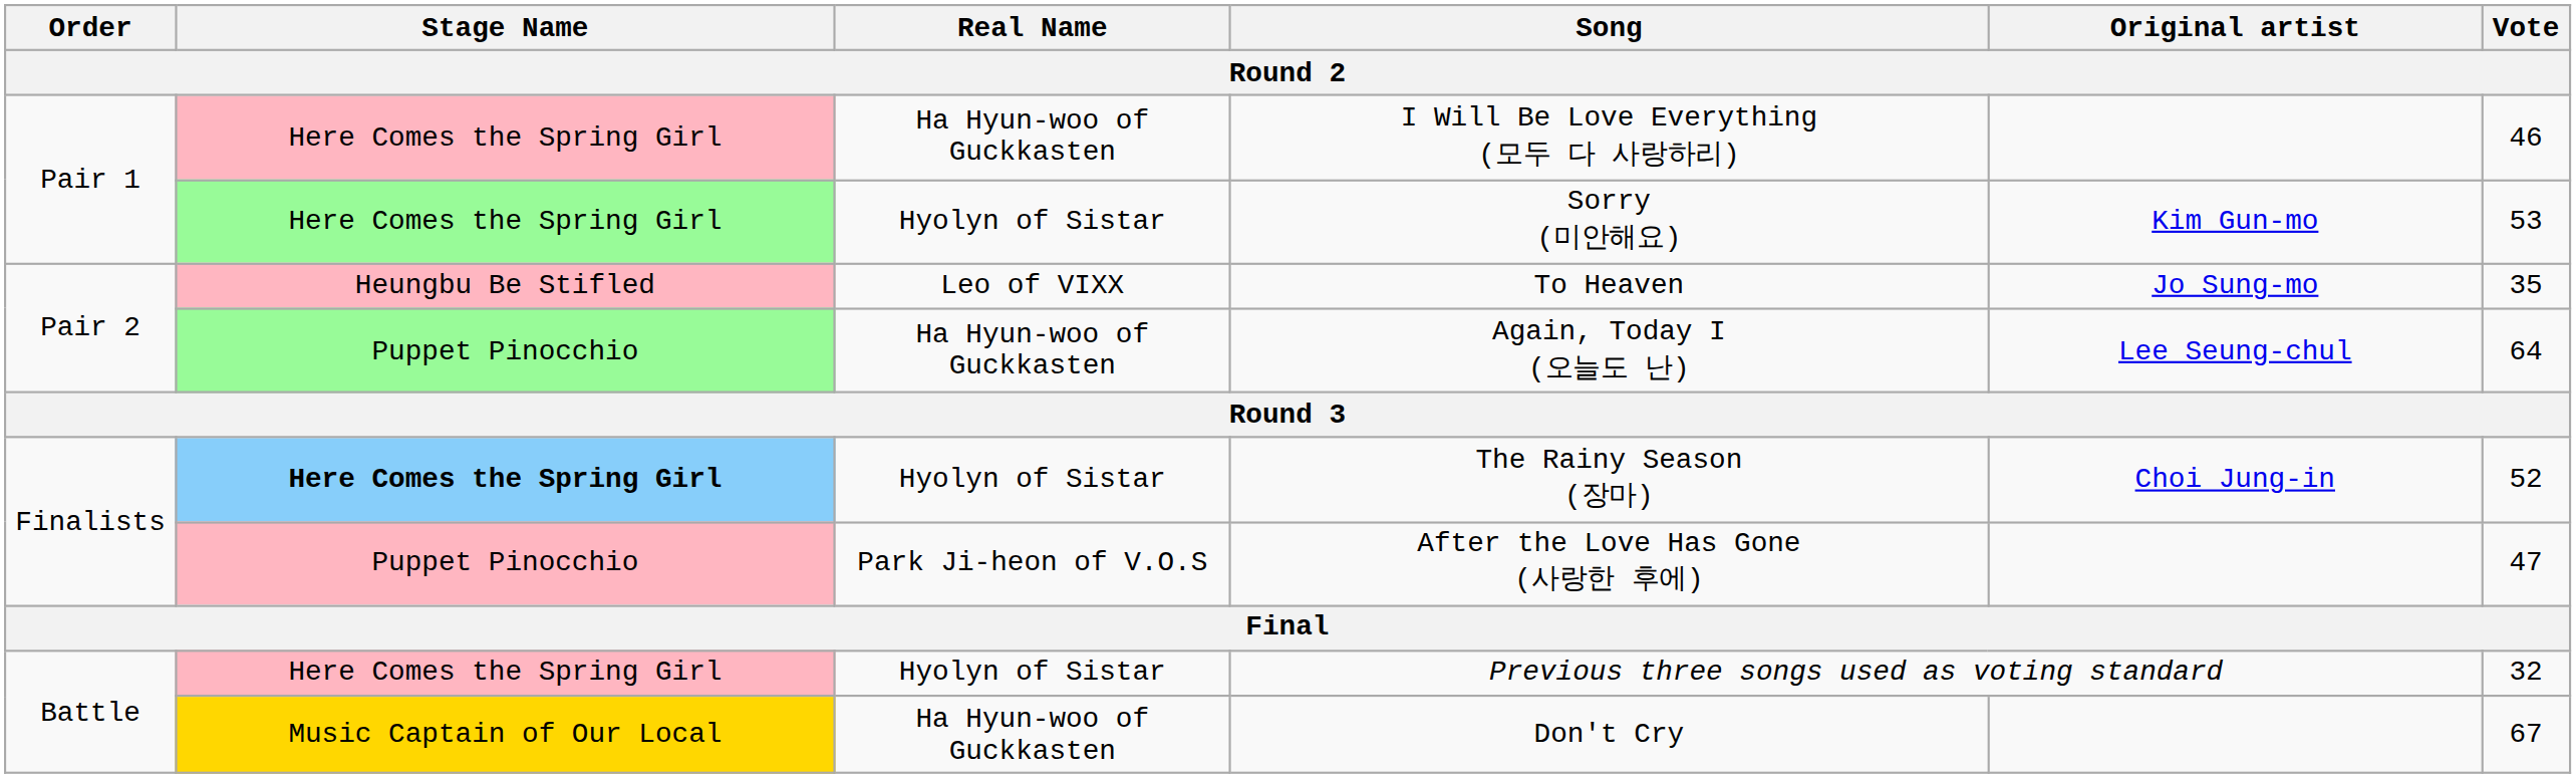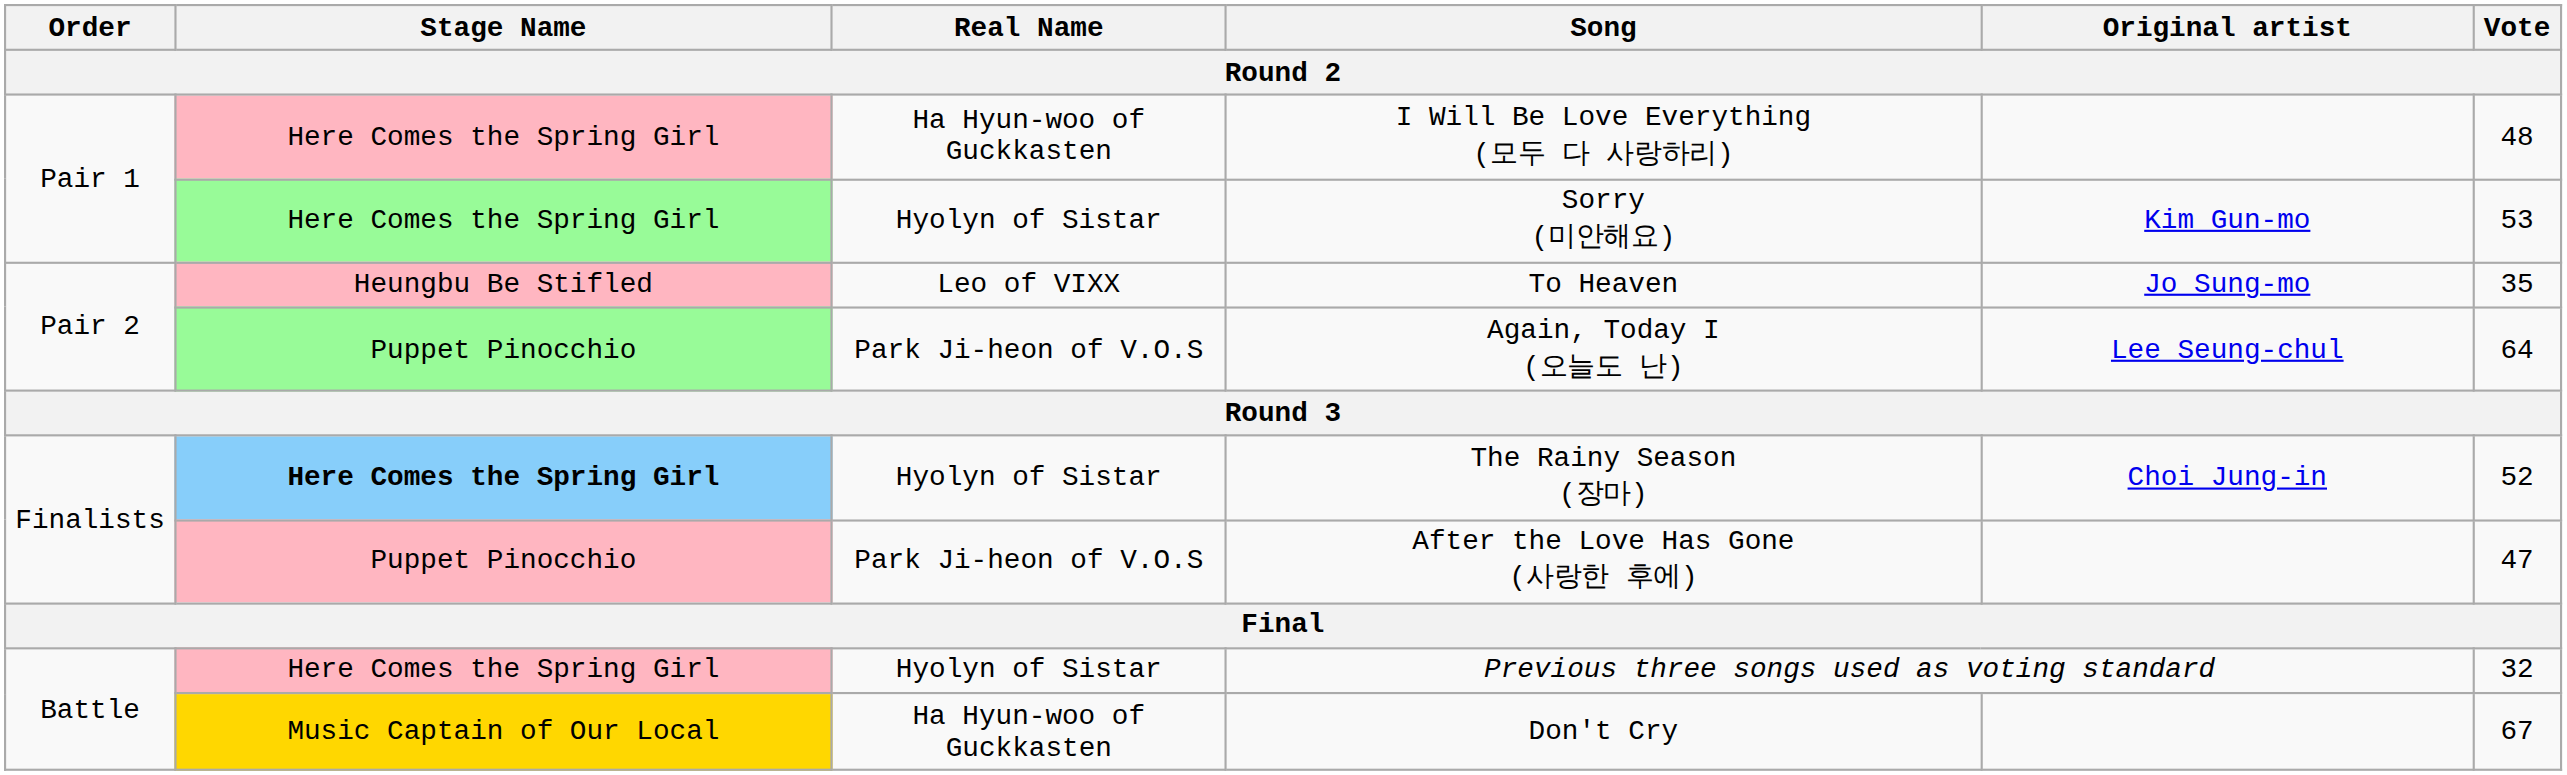 <table class="wikitable" style="text-align:center; width:95%;">
 <tr>
 <th style="width:1%;">Order</th>
 <th style="width:20%;">Stage Name</th>
 <th style="width:12%;">Real Name</th>
 <th style="width:23%;">Song</th>
 <th style="width:15%;">Original artist</th>
 <th style="width:1%;">Vote</th>
 </tr>
 <tr>
 <th colspan=6>Round 2</th>
 </tr>
 <tr>
 <td rowspan=2>Pair 1</td>
 <td bgcolor="lightpink">Here Comes the Spring Girl</td>
 <td>Ha Hyun-woo of Guckkasten</td>
 <td>I Will Be Love Everything<br>(모두 다 사랑하리)</td>
 <td></td>
-<td>46</td>
+<td>48</td>
 </tr>
 <tr>
 <td bgcolor="palegreen">Here Comes the Spring Girl</td>
 <td>Hyolyn of Sistar</td>
 <td>Sorry<br>(미안해요)</td>
 <td><a href='#'>Kim Gun-mo</a></td>
 <td>53</td>
 </tr>
 <tr>
 <td rowspan=2>Pair 2</td>
 <td bgcolor="lightpink">Heungbu Be Stifled</td>
 <td>Leo of VIXX</td>
 <td>To Heaven</td>
 <td><a href='#'>Jo Sung-mo</a></td>
 <td>35</td>
 </tr>
 <tr>
 <td bgcolor="palegreen">Puppet Pinocchio</td>
-<td>Ha Hyun-woo of Guckkasten</td>
+<td>Park Ji-heon of V.O.S</td>
 <td>Again, Today I<br>(오늘도 난)</td>
 <td><a href='#'>Lee Seung-chul</a></td>
 <td>64</td>
 </tr>
 <tr>
 <th colspan=6>Round 3</th>
 </tr>
 <tr>
 <td rowspan=2>Finalists</td>
 <td bgcolor="lightskyblue"><strong>Here Comes the Spring Girl</strong></td>
 <td>Hyolyn of Sistar</td>
 <td>The Rainy Season<br>(장마)</td>
 <td><a href='#'>Choi Jung-in</a></td>
 <td>52</td>
 </tr>
 <tr>
 <td bgcolor="lightpink">Puppet Pinocchio</td>
 <td>Park Ji-heon of V.O.S</td>
 <td>After the Love Has Gone<br>(사랑한 후에)</td>
 <td></td>
 <td>47</td>
 </tr>
 <tr>
 <th colspan=6>Final</th>
 </tr>
 <tr>
 <td rowspan=2>Battle</td>
 <td bgcolor="lightpink">Here Comes the Spring Girl</td>
 <td>Hyolyn of Sistar</td>
 <td colspan=2><em>Previous three songs used as voting standard</em></td>
 <td>32</td>
 </tr>
 <tr>
 <td bgcolor="gold">Music Captain of Our Local</td>
 <td>Ha Hyun-woo of Guckkasten</td>
 <td>Don't Cry</td>
 <td></td>
 <td>67</td>
 </tr>
 </table>
